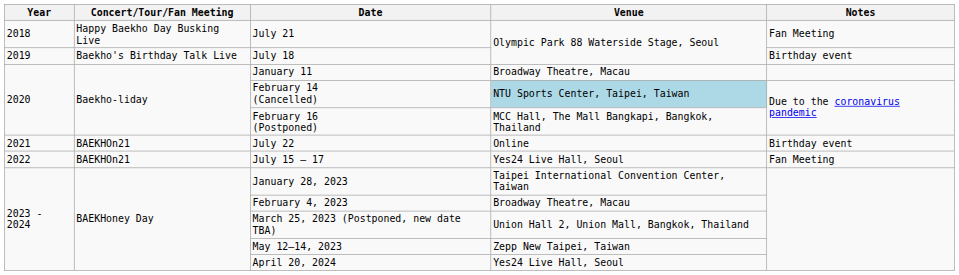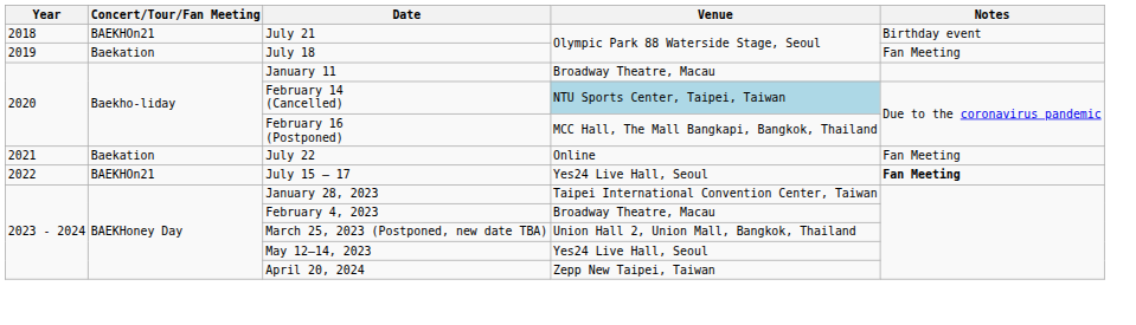 <table class="wikitable">
 <tr>
 <th>Year</th>
 <th>Concert/Tour/Fan Meeting</th>
 <th>Date</th>
 <th>Venue</th>
 <th>Notes</th>
 </tr>
 <tr>
 <td>2018</td>
-<td>Happy Baekho Day Busking Live</td>
+<td>BAEKHOn21</td>
 <td>July 21</td>
 <td rowspan="2">Olympic Park 88 Waterside Stage, Seoul</td>
-<td>Fan Meeting</td>
+<td>Birthday event</td>
 </tr>
 <tr>
 <td>2019</td>
-<td>Baekho's Birthday Talk Live</td>
+<td>Baekation</td>
 <td>July 18</td>
-<td>Birthday event</td>
+<td>Fan Meeting</td>
 </tr>
 <tr>
 <td rowspan="3">2020</td>
 <td rowspan="3">Baekho-liday</td>
 <td>January 11</td>
 <td>Broadway Theatre, Macau</td>
 <td></td>
 </tr>
 <tr>
 <td>February 14<br>(Cancelled)</td>
 <td style="background: lightblue;">NTU Sports Center, Taipei, Taiwan</td>
 <td rowspan="2">Due to the <a href='#'>coronavirus pandemic</a></td>
 </tr>
 <tr>
 <td>February 16<br>(Postponed)</td>
 <td>MCC Hall, The Mall Bangkapi, Bangkok, Thailand</td>
 </tr>
 <tr>
 <td>2021</td>
-<td>BAEKHOn21</td>
+<td>Baekation</td>
 <td>July 22</td>
 <td>Online</td>
-<td>Birthday event</td>
+<td>Fan Meeting</td>
 </tr>
 <tr>
 <td>2022</td>
 <td>BAEKHOn21</td>
 <td>July 15 – 17</td>
 <td>Yes24 Live Hall, Seoul</td>
-<td>Fan Meeting</td>
+<td><strong>Fan Meeting</strong></td>
 </tr>
 <tr>
 <td rowspan="5">2023 - 2024</td>
 <td rowspan="5">BAEKHoney Day</td>
 <td>January 28, 2023</td>
 <td>Taipei International Convention Center, Taiwan</td>
 <td rowspan="5"></td>
 </tr>
 <tr>
 <td>February 4, 2023</td>
 <td>Broadway Theatre, Macau</td>
 </tr>
 <tr>
 <td>March 25, 2023 (Postponed, new date TBA)</td>
 <td>Union Hall 2, Union Mall, Bangkok, Thailand</td>
 </tr>
 <tr>
 <td>May 12–14, 2023</td>
-<td>Zepp New Taipei, Taiwan</td>
+<td>Yes24 Live Hall, Seoul</td>
 </tr>
 <tr>
 <td>April 20, 2024</td>
-<td>Yes24 Live Hall, Seoul</td>
+<td>Zepp New Taipei, Taiwan</td>
 </tr>
 </table>
